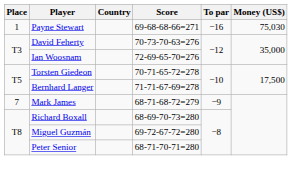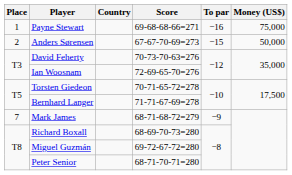 <table class="wikitable" style="font-size:95%;">
 <tr>
 <th>Place</th>
 <th>Player</th>
 <th>Country</th>
 <th>Score</th>
 <th>To par</th>
 <th>Money (US$)</th>
 </tr>
 <tr>
 <td align=center>1</td>
 <td><a href='#'>Payne Stewart</a></td>
 <td></td>
 <td>69-68-68-66=271</td>
 <td align=center>−16</td>
-<td align=right>75,030</td>
+<td align=right>75,000</td>
+</tr>
+<tr>
+<td align=center>2</td>
+<td><a href='#'>Anders Sørensen</a></td>
+<td></td>
+<td>67-67-70-69=273</td>
+<td align=center>−15</td>
+<td align=right>50,000</td>
 </tr>
 <tr>
 <td rowspan=2 align=center>T3</td>
 <td><a href='#'>David Feherty</a></td>
 <td></td>
 <td>70-73-70-63=276</td>
 <td rowspan=2 align=center>−12</td>
 <td rowspan=2 align=right>35,000</td>
 </tr>
 <tr>
 <td><a href='#'>Ian Woosnam</a></td>
 <td></td>
 <td>72-69-65-70=276</td>
 </tr>
 <tr>
 <td rowspan=2 align=center>T5</td>
 <td><a href='#'>Torsten Giedeon</a></td>
 <td></td>
 <td>70-71-65-72=278</td>
 <td rowspan=2 align=center>−10</td>
 <td rowspan=2 align=right>17,500</td>
 </tr>
 <tr>
 <td><a href='#'>Bernhard Langer</a></td>
 <td></td>
 <td>71-71-67-69=278</td>
 </tr>
 <tr>
 <td align=center>7</td>
 <td><a href='#'>Mark James</a></td>
 <td></td>
 <td>68-71-68-72=279</td>
 <td align=center>−9</td>
 <td rowspan=4></td>
 </tr>
 <tr>
 <td rowspan=3 align=center>T8</td>
 <td><a href='#'>Richard Boxall</a></td>
 <td></td>
 <td>68-69-70-73=280</td>
 <td rowspan=3 align=center>−8</td>
 </tr>
 <tr>
 <td><a href='#'>Miguel Guzmán</a></td>
 <td></td>
 <td>69-72-67-72=280</td>
 </tr>
 <tr>
 <td><a href='#'>Peter Senior</a></td>
 <td></td>
 <td>68-71-70-71=280</td>
 </tr>
 </table>
